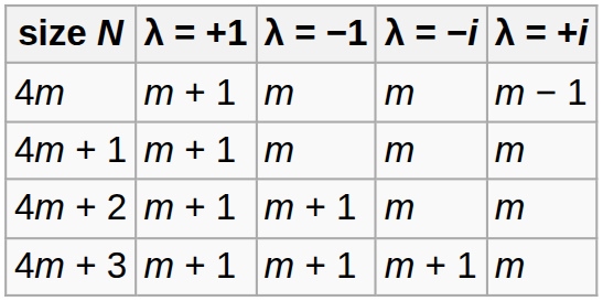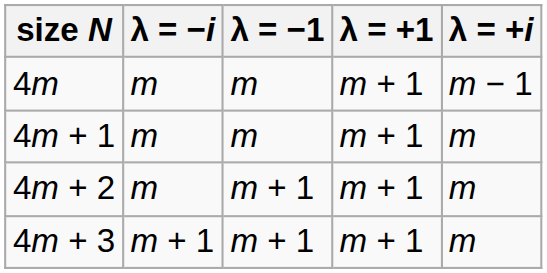 <table class="wikitable" style="margin:auto;">
 <tr>
 <th>size <em>N</em></th>
+<th>λ = −<em>i</em></th>
+<th>λ = −1</th>
 <th>λ = +1</th>
-<th>λ = −1</th>
-<th>λ = −<em>i</em></th>
 <th>λ = +<em>i</em></th>
 </tr>
 <tr>
 <td>4<em>m</em></td>
-<td><em>m</em> + 1</td>
 <td><em>m</em></td>
 <td><em>m</em></td>
+<td><em>m</em> + 1</td>
 <td><em>m</em> − 1</td>
 </tr>
 <tr>
 <td>4<em>m</em> + 1</td>
-<td><em>m</em> + 1</td>
 <td><em>m</em></td>
 <td><em>m</em></td>
+<td><em>m</em> + 1</td>
 <td><em>m</em></td>
 </tr>
 <tr>
 <td>4<em>m</em> + 2</td>
+<td><em>m</em></td>
 <td><em>m</em> + 1</td>
 <td><em>m</em> + 1</td>
-<td><em>m</em></td>
 <td><em>m</em></td>
 </tr>
 <tr>
 <td>4<em>m</em> + 3</td>
 <td><em>m</em> + 1</td>
 <td><em>m</em> + 1</td>
 <td><em>m</em> + 1</td>
 <td><em>m</em></td>
 </tr>
 </table>
